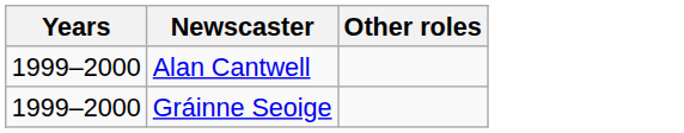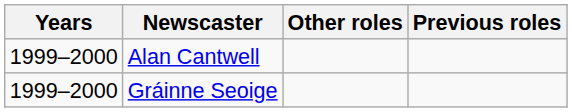 <table class="wikitable" style="font-size:95%;">
 <tr>
 <th>Years</th>
 <th>Newscaster</th>
 <th>Other roles</th>
+<th>Previous roles</th>
 </tr>
 <tr>
 <td>1999–2000</td>
 <td><a href='#'>Alan Cantwell</a></td>
+<td></td>
 <td></td>
 </tr>
 <tr>
 <td>1999–2000</td>
 <td><a href='#'>Gráinne Seoige</a></td>
 <td></td>
+<td></td>
 </tr>
 </table>
